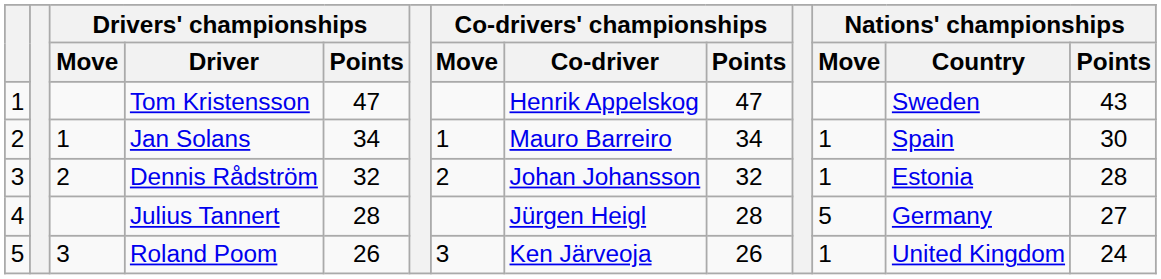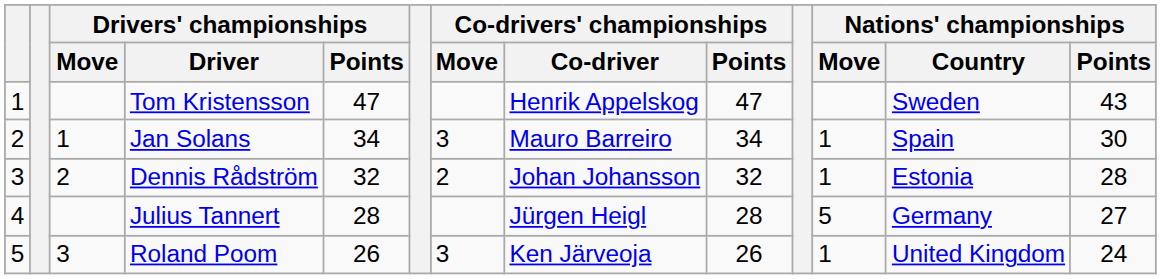 <table class="wikitable" style="font-size:85%;">
 <tr>
 <th rowspan="2"></th>
 <th rowspan="7" style="width:5px;"></th>
 <th colspan="3">Drivers' championships</th>
 <th rowspan="7" style="width:5px;"></th>
 <th colspan="3">Co-drivers' championships</th>
 <th rowspan="7" style="width:5px;"></th>
 <th colspan="3">Nations' championships</th>
 </tr>
 <tr>
 <th>Move</th>
 <th>Driver</th>
 <th>Points</th>
 <th>Move</th>
 <th>Co-driver</th>
 <th>Points</th>
 <th>Move</th>
 <th>Country</th>
 <th>Points</th>
 </tr>
 <tr>
 <td align="center">1</td>
 <td></td>
 <td nowrap><a href='#'>Tom Kristensson</a></td>
 <td align="center">47</td>
 <td></td>
 <td nowrap><a href='#'>Henrik Appelskog</a></td>
 <td align="center">47</td>
 <td></td>
 <td><a href='#'>Sweden</a></td>
 <td align="center">43</td>
 </tr>
 <tr>
 <td align="center">2</td>
 <td> 1</td>
 <td><a href='#'>Jan Solans</a></td>
 <td align="center">34</td>
-<td> 1</td>
+<td> 3</td>
 <td><a href='#'>Mauro Barreiro</a></td>
 <td align="center">34</td>
 <td> 1</td>
 <td><a href='#'>Spain</a></td>
 <td align="center">30</td>
 </tr>
 <tr>
 <td align="center">3</td>
 <td> 2</td>
 <td nowrap><a href='#'>Dennis Rådström</a></td>
 <td align="center">32</td>
 <td> 2</td>
 <td nowrap><a href='#'>Johan Johansson</a></td>
 <td align="center">32</td>
 <td> 1</td>
 <td><a href='#'>Estonia</a></td>
 <td align="center">28</td>
 </tr>
 <tr>
 <td align="center">4</td>
 <td></td>
 <td><a href='#'>Julius Tannert</a></td>
 <td align="center">28</td>
 <td></td>
 <td><a href='#'>Jürgen Heigl</a></td>
 <td align="center">28</td>
 <td> 5</td>
 <td><a href='#'>Germany</a></td>
 <td align="center">27</td>
 </tr>
 <tr>
 <td align="center">5</td>
 <td> 3</td>
 <td><a href='#'>Roland Poom</a></td>
 <td align="center">26</td>
 <td> 3</td>
 <td><a href='#'>Ken Järveoja</a></td>
 <td align="center">26</td>
 <td> 1</td>
 <td><a href='#'>United Kingdom</a></td>
 <td align="center">24</td>
 </tr>
 </table>
